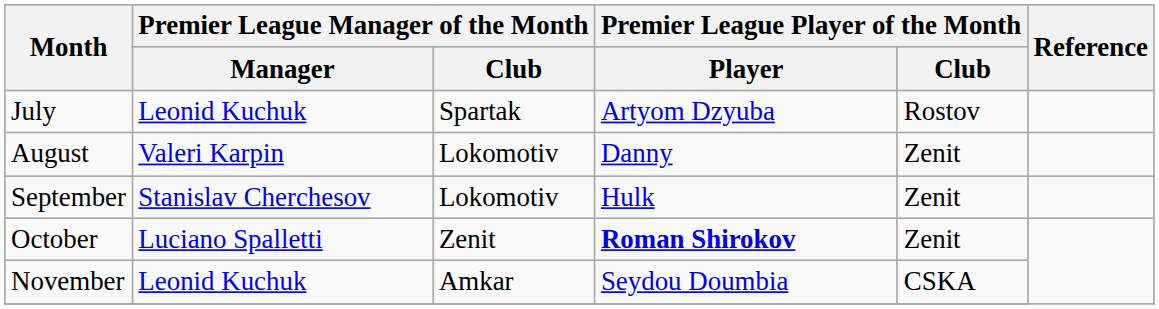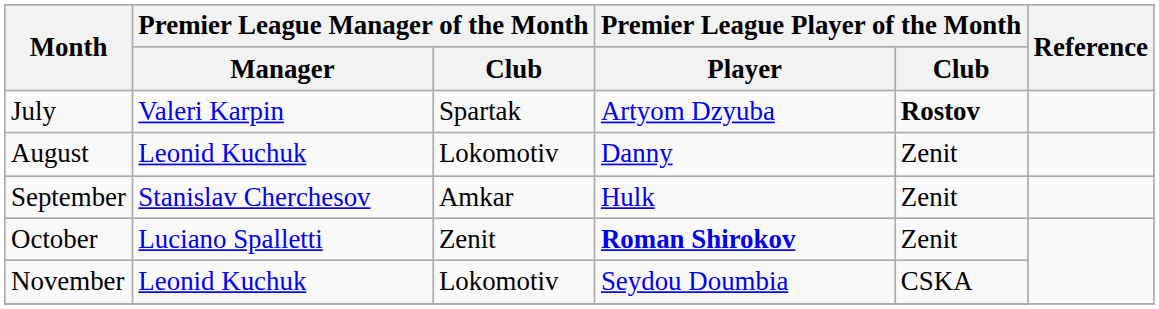 <table class="wikitable">
 <tr>
 <th rowspan="2">Month</th>
 <th colspan="2">Premier League Manager of the Month</th>
 <th colspan="2">Premier League Player of the Month</th>
 <th rowspan="2">Reference</th>
 </tr>
 <tr>
 <th>Manager</th>
 <th>Club</th>
 <th>Player</th>
 <th>Club</th>
 </tr>
 <tr>
 <td>July</td>
-<td> <a href='#'>Leonid Kuchuk</a></td>
+<td> <a href='#'>Valeri Karpin</a></td>
 <td>Spartak</td>
 <td> <a href='#'>Artyom Dzyuba</a></td>
-<td>Rostov</td>
+<td><strong>Rostov</strong></td>
 <td align=center></td>
 </tr>
 <tr>
 <td>August</td>
-<td> <a href='#'>Valeri Karpin</a></td>
+<td> <a href='#'>Leonid Kuchuk</a></td>
 <td>Lokomotiv</td>
 <td> <a href='#'>Danny</a></td>
 <td>Zenit</td>
 <td align=center></td>
 </tr>
 <tr>
 <td>September</td>
 <td> <a href='#'>Stanislav Cherchesov</a></td>
-<td>Lokomotiv</td>
+<td>Amkar</td>
 <td> <a href='#'>Hulk</a></td>
 <td>Zenit</td>
 <td align=center></td>
 </tr>
 <tr>
 <td>October</td>
 <td> <a href='#'>Luciano Spalletti</a></td>
 <td>Zenit</td>
 <td><strong> <a href='#'>Roman Shirokov</a></strong></td>
 <td>Zenit</td>
 </tr>
 <tr>
 <td>November</td>
 <td> <a href='#'>Leonid Kuchuk</a></td>
-<td>Amkar</td>
+<td>Lokomotiv</td>
 <td> <a href='#'>Seydou Doumbia</a></td>
 <td>CSKA</td>
 </tr>
 <tr>
 </tr>
 </table>
